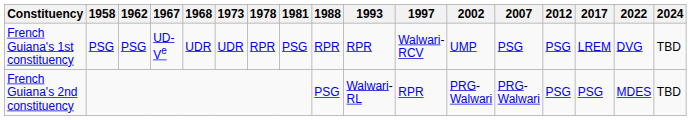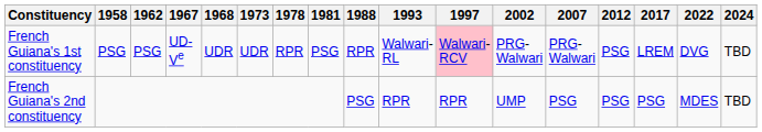 <table class="wikitable">
 <tr>
 <th>Constituency</th>
 <th>1958</th>
 <th>1962</th>
 <th>1967</th>
 <th>1968</th>
 <th>1973</th>
 <th>1978</th>
 <th>1981</th>
 <th>1988</th>
 <th>1993</th>
 <th>1997</th>
 <th>2002</th>
 <th>2007</th>
 <th>2012</th>
 <th>2017</th>
 <th>2022</th>
 <th>2024</th>
 </tr>
 <tr>
 <td><a href='#'>French Guiana's 1st constituency</a></td>
 <td bgcolor=><a href='#'>PSG</a></td>
 <td bgcolor=><a href='#'>PSG</a></td>
 <td bgcolor=><a href='#'>UD-V<sup>e</sup></a></td>
 <td bgcolor=><a href='#'>UDR</a></td>
 <td bgcolor=><a href='#'>UDR</a></td>
 <td bgcolor=><a href='#'>RPR</a></td>
 <td bgcolor=><a href='#'>PSG</a></td>
 <td bgcolor=><a href='#'>RPR</a></td>
-<td bgcolor=><a href='#'>RPR</a></td>
-<td><a href='#'>Walwari</a>-<a href='#'>RCV</a></td>
-<td bgcolor=><a href='#'>UMP</a></td>
-<td bgcolor=><a href='#'>PSG</a></td>
+<td><a href='#'>Walwari</a>-<a href='#'>RL</a></td>
+<td style="background: pink;"><a href='#'>Walwari</a>-<a href='#'>RCV</a></td>
+<td bgcolor=><a href='#'>PRG</a>-<a href='#'>Walwari</a></td>
+<td bgcolor=><a href='#'>PRG</a>-<a href='#'>Walwari</a></td>
 <td bgcolor=><a href='#'>PSG</a></td>
 <td bgcolor=><a href='#'>LREM</a></td>
 <td bgcolor=><a href='#'>DVG</a></td>
 <td>TBD</td>
 </tr>
 <tr>
 <td><a href='#'>French Guiana's 2nd constituency</a></td>
 <td colspan="7"></td>
 <td bgcolor=><a href='#'>PSG</a></td>
-<td><a href='#'>Walwari</a>-<a href='#'>RL</a></td>
 <td bgcolor=><a href='#'>RPR</a></td>
-<td bgcolor=><a href='#'>PRG</a>-<a href='#'>Walwari</a></td>
-<td bgcolor=><a href='#'>PRG</a>-<a href='#'>Walwari</a></td>
+<td bgcolor=><a href='#'>RPR</a></td>
+<td bgcolor=><a href='#'>UMP</a></td>
+<td bgcolor=><a href='#'>PSG</a></td>
 <td bgcolor=><a href='#'>PSG</a></td>
 <td bgcolor=><a href='#'>PSG</a></td>
 <td bgcolor=><a href='#'>MDES</a></td>
 <td>TBD</td>
 </tr>
 </table>
